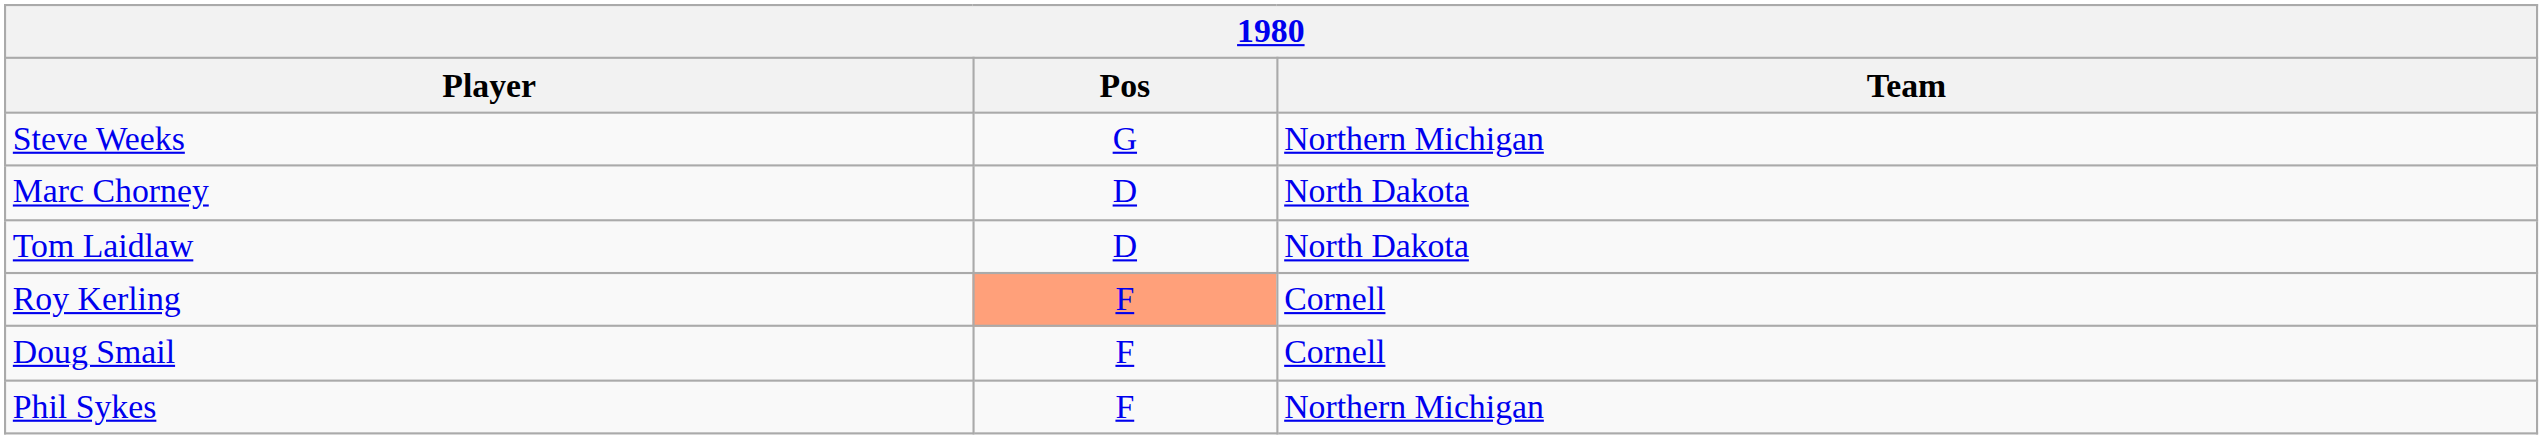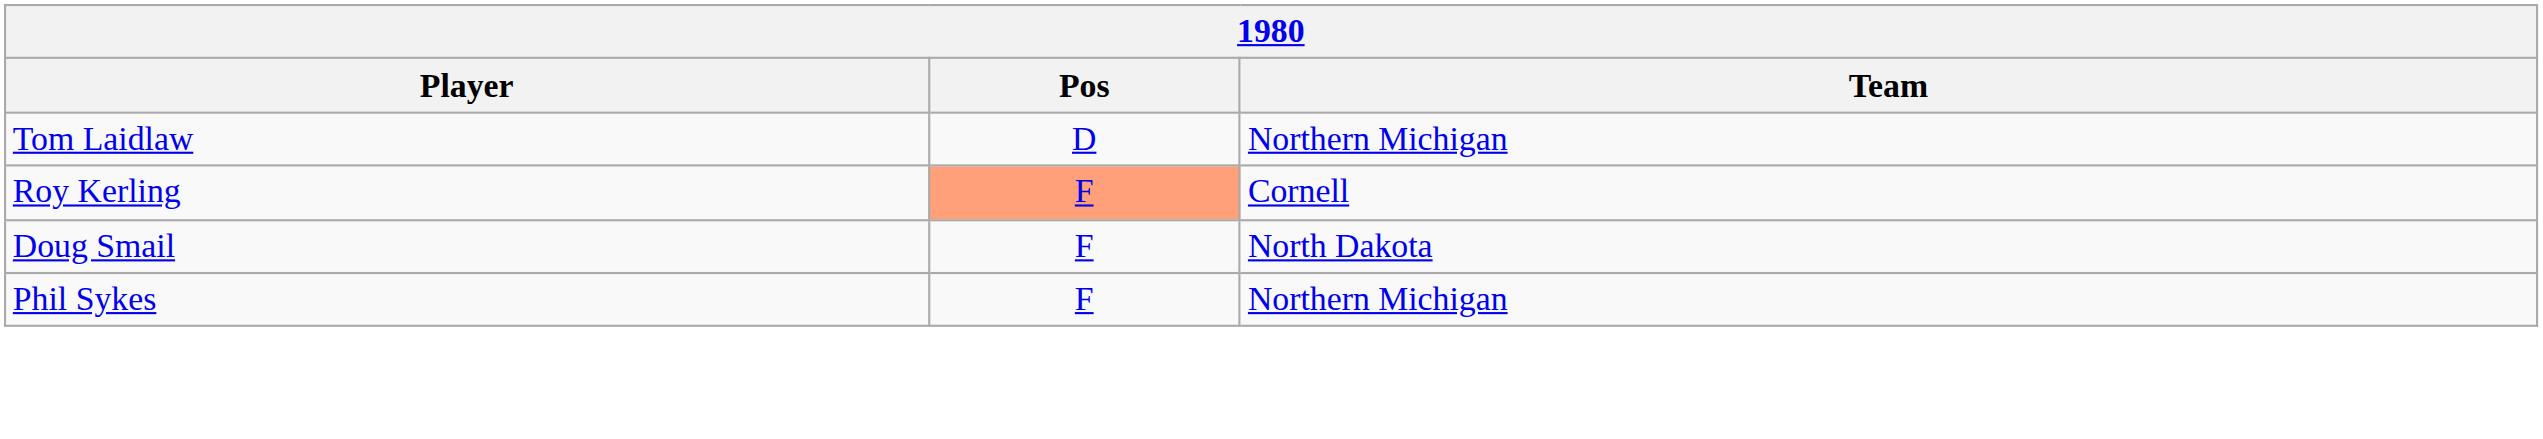 <table class="wikitable" width=95%>
 <tr>
 <th colspan=3><a href='#'>1980</a></th>
 </tr>
 <tr>
 <th>Player</th>
 <th>Pos</th>
 <th>Team</th>
 </tr>
 <tr>
-<td><a href='#'>Steve Weeks</a></td>
-<td style="text-align:center;"><a href='#'>G</a></td>
-<td><a href='#'>Northern Michigan</a></td>
-</tr>
-<tr>
-<td><a href='#'>Marc Chorney</a></td>
-<td style="text-align:center;"><a href='#'>D</a></td>
-<td><a href='#'>North Dakota</a></td>
-</tr>
-<tr>
 <td><a href='#'>Tom Laidlaw</a></td>
 <td style="text-align:center;"><a href='#'>D</a></td>
-<td><a href='#'>North Dakota</a></td>
+<td><a href='#'>Northern Michigan</a></td>
 </tr>
 <tr>
 <td><a href='#'>Roy Kerling</a></td>
 <td style="background: lightsalmon; text-align:center;"><a href='#'>F</a></td>
 <td><a href='#'>Cornell</a></td>
 </tr>
 <tr>
 <td><a href='#'>Doug Smail</a></td>
 <td style="text-align:center;"><a href='#'>F</a></td>
-<td><a href='#'>Cornell</a></td>
+<td><a href='#'>North Dakota</a></td>
 </tr>
 <tr>
 <td><a href='#'>Phil Sykes</a></td>
 <td style="text-align:center;"><a href='#'>F</a></td>
 <td><a href='#'>Northern Michigan</a></td>
 </tr>
 </table>
